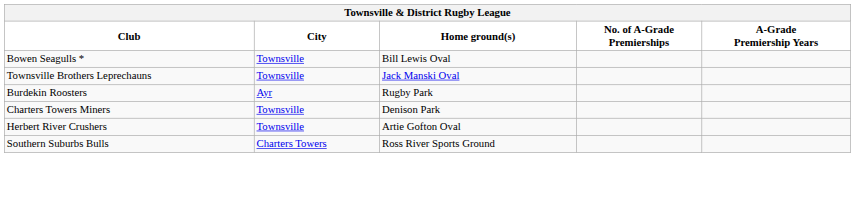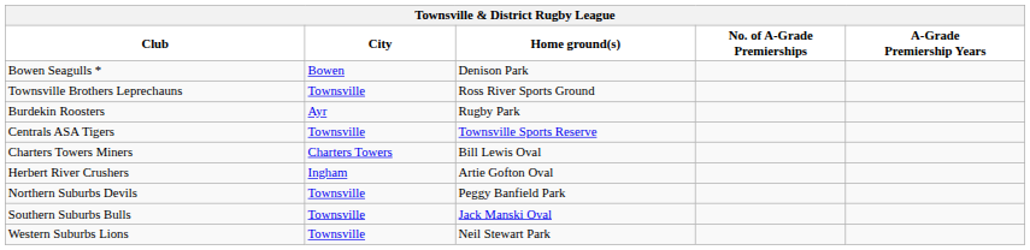 <table class="wikitable" style="width:100%; text-align:left">
 <tr>
 <th colspan="5">Townsville & District Rugby League</th>
 </tr>
 <tr>
 <th style="background:white">Club</th>
 <th style="background:white">City</th>
 <th style="background:white">Home ground(s)</th>
 <th style="background:white">No. of A-Grade<br>Premierships</th>
 <th style="background:white">A-Grade<br>Premiership Years</th>
 </tr>
 <tr>
 <td> Bowen Seagulls *</td>
-<td><a href='#'>Townsville</a></td>
-<td>Bill Lewis Oval</td>
+<td><a href='#'>Bowen</a></td>
+<td>Denison Park</td>
 <td></td>
 <td></td>
 </tr>
 <tr>
 <td> Townsville Brothers Leprechauns</td>
 <td><a href='#'>Townsville</a></td>
-<td><a href='#'>Jack Manski Oval</a></td>
+<td>Ross River Sports Ground</td>
 <td></td>
 <td></td>
 </tr>
 <tr>
 <td> Burdekin Roosters</td>
 <td><a href='#'>Ayr</a></td>
 <td>Rugby Park</td>
 <td></td>
 <td></td>
 </tr>
 <tr>
+<td> Centrals ASA Tigers</td>
+<td><a href='#'>Townsville</a></td>
+<td><a href='#'>Townsville Sports Reserve</a></td>
+<td></td>
+<td></td>
+</tr>
+<tr>
 <td> Charters Towers Miners</td>
-<td><a href='#'>Townsville</a></td>
-<td>Denison Park</td>
+<td><a href='#'>Charters Towers</a></td>
+<td>Bill Lewis Oval</td>
 <td></td>
 <td></td>
 </tr>
 <tr>
 <td> Herbert River Crushers</td>
-<td><a href='#'>Townsville</a></td>
+<td><a href='#'>Ingham</a></td>
 <td>Artie Gofton Oval</td>
 <td></td>
 <td></td>
 </tr>
 <tr>
+<td> Northern Suburbs Devils</td>
+<td><a href='#'>Townsville</a></td>
+<td>Peggy Banfield Park</td>
+<td></td>
+<td></td>
+</tr>
+<tr>
 <td> Southern Suburbs Bulls</td>
-<td><a href='#'>Charters Towers</a></td>
-<td>Ross River Sports Ground</td>
+<td><a href='#'>Townsville</a></td>
+<td><a href='#'>Jack Manski Oval</a></td>
+<td></td>
+<td></td>
+</tr>
+<tr>
+<td> Western Suburbs Lions</td>
+<td><a href='#'>Townsville</a></td>
+<td>Neil Stewart Park</td>
 <td></td>
 <td></td>
 </tr>
 </table>
